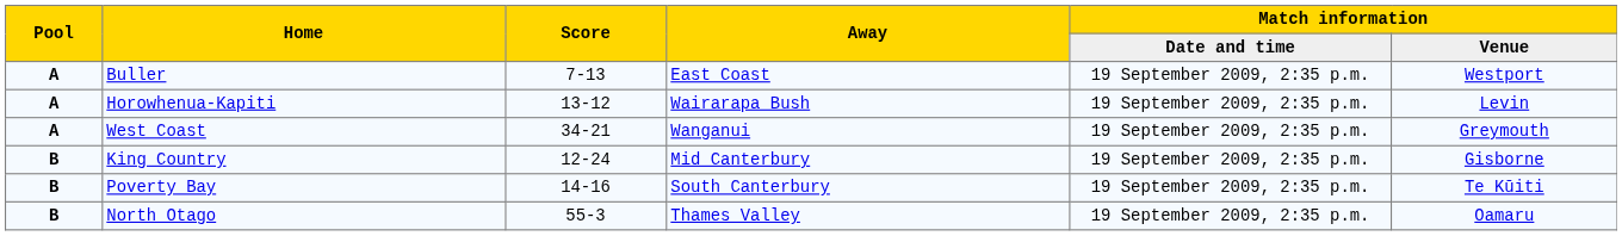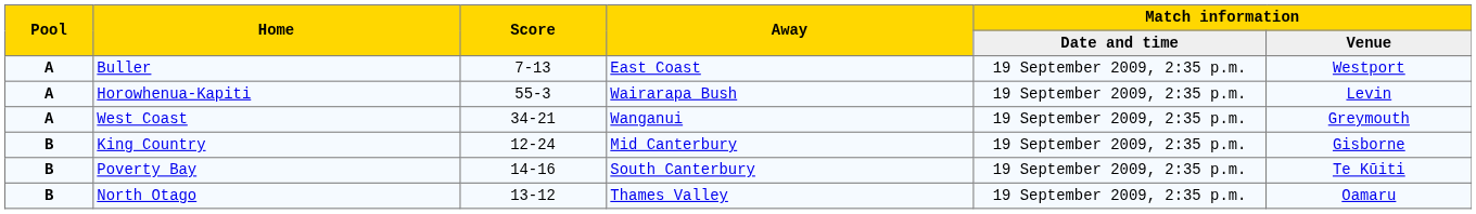 <table border=1 style="border-collapse:collapse;text-align:center" cellpadding=3 cellspacing=0 width=100%>
 <tr bgcolor=#FFD700>
 <th rowspan=2 width=6%>Pool</th>
 <th rowspan=2 width=25%>Home</th>
 <th rowspan=2 width=10%>Score</th>
 <th rowspan=2 width=25%>Away</th>
 <th colspan=2>Match information</th>
 </tr>
 <tr bgcolor=#EFEFEF>
 <th width=20%>Date and time</th>
 <th width=14%>Venue</th>
 </tr>
 <tr bgcolor=#F5FAFF>
 <td><strong>A</strong></td>
 <td align=left><a href='#'>Buller</a></td>
 <td align=center>7-13</td>
 <td align=left><a href='#'>East Coast</a></td>
 <td>19 September 2009, 2:35 p.m.</td>
 <td><a href='#'>Westport</a></td>
 </tr>
 <tr bgcolor=#F5FAFF>
 <td><strong>A</strong></td>
 <td align=left><a href='#'>Horowhenua-Kapiti</a></td>
-<td align=center>13-12</td>
+<td align=center>55-3</td>
 <td align=left><a href='#'>Wairarapa Bush</a></td>
 <td>19 September 2009, 2:35 p.m.</td>
 <td><a href='#'>Levin</a></td>
 </tr>
 <tr bgcolor=#F5FAFF>
 <td><strong>A</strong></td>
 <td align=left><a href='#'>West Coast</a></td>
 <td align=center>34-21</td>
 <td align=left><a href='#'>Wanganui</a></td>
 <td>19 September 2009, 2:35 p.m.</td>
 <td><a href='#'>Greymouth</a></td>
 </tr>
 <tr bgcolor=#F5FAFF>
 <td><strong>B</strong></td>
 <td align=left><a href='#'>King Country</a></td>
 <td align=center>12-24</td>
 <td align=left><a href='#'>Mid Canterbury</a></td>
 <td>19 September 2009, 2:35 p.m.</td>
 <td><a href='#'>Gisborne</a></td>
 </tr>
 <tr bgcolor=#F5FAFF>
 <td><strong>B</strong></td>
 <td align=left><a href='#'>Poverty Bay</a></td>
 <td align=center>14-16</td>
 <td align=left><a href='#'>South Canterbury</a></td>
 <td>19 September 2009, 2:35 p.m.</td>
 <td><a href='#'>Te Kūiti</a></td>
 </tr>
 <tr bgcolor=#F5FAFF>
 <td><strong>B</strong></td>
 <td align=left><a href='#'>North Otago</a></td>
-<td align=center>55-3</td>
+<td align=center>13-12</td>
 <td align=left><a href='#'>Thames Valley</a></td>
 <td>19 September 2009, 2:35 p.m.</td>
 <td><a href='#'>Oamaru</a></td>
 </tr>
 </table>
